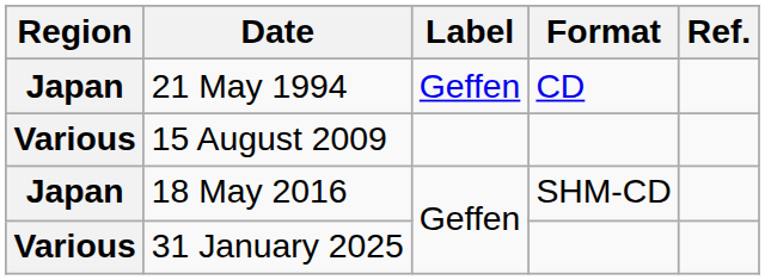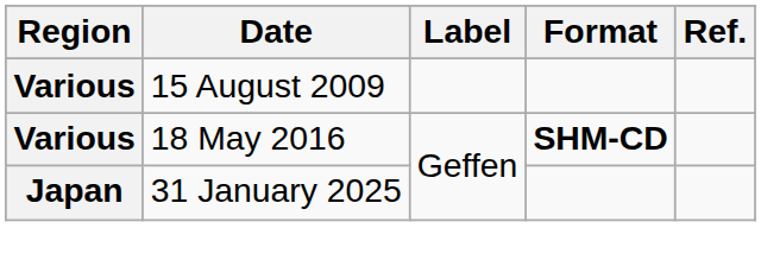 <table class="wikitable plainrowheaders">
 <tr>
 <th scope="col">Region</th>
 <th scope="col">Date</th>
 <th scope="col">Label</th>
 <th scope="col">Format</th>
 <th scope="col">Ref.</th>
 </tr>
 <tr>
-<th scope="row">Japan</th>
-<td scope="row">21 May 1994</td>
-<td scope="row"><a href='#'>Geffen</a></td>
-<td scope="row"><a href='#'>CD</a></td>
-<td scope="row"></td>
-</tr>
-<tr>
 <th scope="row">Various</th>
 <td scope="row">15 August 2009</td>
 <td scope="row"></td>
 <td scope="row"></td>
 <td scope="row"></td>
 </tr>
 <tr>
-<th scope="row">Japan</th>
+<th scope="row">Various</th>
 <td scope="row">18 May 2016</td>
 <td scope="row" rowspan="2">Geffen</td>
-<td scope="row">SHM-CD</td>
+<td scope="row"><strong>SHM-CD</strong></td>
 <td scope="row"></td>
 </tr>
 <tr>
-<th scope="row">Various</th>
+<th scope="row">Japan</th>
 <td scope="row">31 January 2025</td>
 <td scope="row"></td>
 <td scope="row"></td>
 </tr>
 </table>
